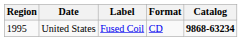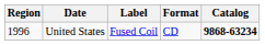 <table class="wikitable">
 <tr>
 <th>Region</th>
 <th>Date</th>
 <th>Label</th>
 <th>Format</th>
 <th>Catalog</th>
 </tr>
 <tr>
-<td>1995</td>
+<td>1996</td>
 <td>United States</td>
 <td><a href='#'>Fused Coil</a></td>
 <td><a href='#'>CD</a></td>
 <td><strong>9868-63234</strong></td>
 </tr>
 </table>
